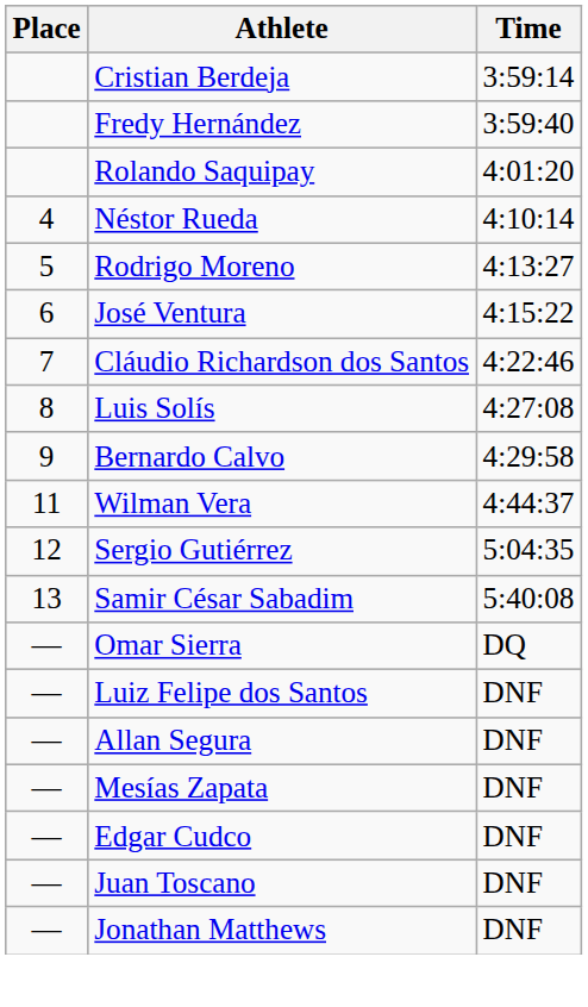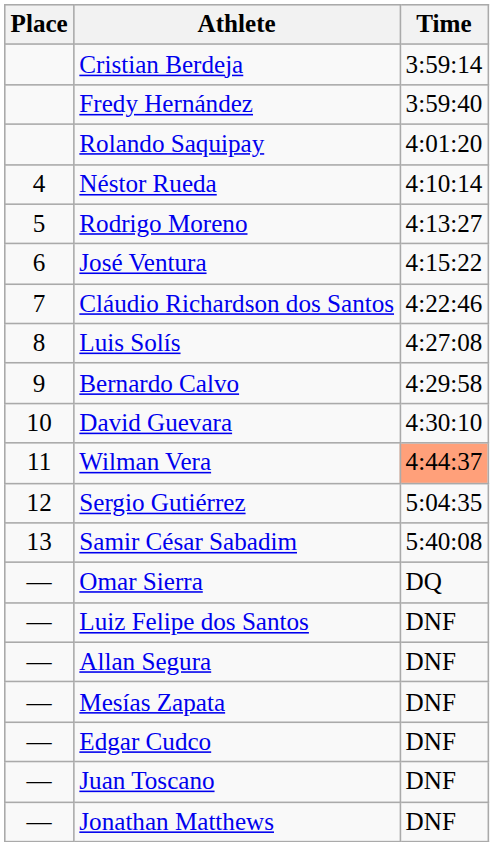 <table class=wikitable>
 <tr>
 <th>Place</th>
 <th>Athlete</th>
 <th>Time</th>
 </tr>
 <tr>
 <td align=center></td>
 <td><a href='#'>Cristian Berdeja</a> </td>
 <td>3:59:14</td>
 </tr>
 <tr>
 <td align=center></td>
 <td><a href='#'>Fredy Hernández</a> </td>
 <td>3:59:40</td>
 </tr>
 <tr>
 <td align=center></td>
 <td><a href='#'>Rolando Saquipay</a> </td>
 <td>4:01:20</td>
 </tr>
 <tr>
 <td align=center>4</td>
 <td><a href='#'>Néstor Rueda</a> </td>
 <td>4:10:14</td>
 </tr>
 <tr>
 <td align=center>5</td>
 <td><a href='#'>Rodrigo Moreno</a> </td>
 <td>4:13:27</td>
 </tr>
 <tr>
 <td align=center>6</td>
 <td><a href='#'>José Ventura</a> </td>
 <td>4:15:22</td>
 </tr>
 <tr>
 <td align=center>7</td>
 <td><a href='#'>Cláudio Richardson dos Santos</a> </td>
 <td>4:22:46</td>
 </tr>
 <tr>
 <td align=center>8</td>
 <td><a href='#'>Luis Solís</a> </td>
 <td>4:27:08</td>
 </tr>
 <tr>
 <td align=center>9</td>
 <td><a href='#'>Bernardo Calvo</a> </td>
 <td>4:29:58</td>
 </tr>
 <tr>
+<td align=center>10</td>
+<td><a href='#'>David Guevara</a> </td>
+<td>4:30:10</td>
+</tr>
+<tr>
 <td align=center>11</td>
 <td><a href='#'>Wilman Vera</a> </td>
-<td>4:44:37</td>
+<td style="background: lightsalmon;">4:44:37</td>
 </tr>
 <tr>
 <td align=center>12</td>
 <td><a href='#'>Sergio Gutiérrez</a> </td>
 <td>5:04:35</td>
 </tr>
 <tr>
 <td align=center>13</td>
 <td><a href='#'>Samir César Sabadim</a> </td>
 <td>5:40:08</td>
 </tr>
 <tr>
 <td align=center>—</td>
 <td><a href='#'>Omar Sierra</a> </td>
 <td>DQ</td>
 </tr>
 <tr>
 <td align=center>—</td>
 <td><a href='#'>Luiz Felipe dos Santos</a> </td>
 <td>DNF</td>
 </tr>
 <tr>
 <td align=center>—</td>
 <td><a href='#'>Allan Segura</a> </td>
 <td>DNF</td>
 </tr>
 <tr>
 <td align=center>—</td>
 <td><a href='#'>Mesías Zapata</a> </td>
 <td>DNF</td>
 </tr>
 <tr>
 <td align=center>—</td>
 <td><a href='#'>Edgar Cudco</a> </td>
 <td>DNF</td>
 </tr>
 <tr>
 <td align=center>—</td>
 <td><a href='#'>Juan Toscano</a> </td>
 <td>DNF</td>
 </tr>
 <tr>
 <td align=center>—</td>
 <td><a href='#'>Jonathan Matthews</a> </td>
 <td>DNF</td>
 </tr>
 </table>
